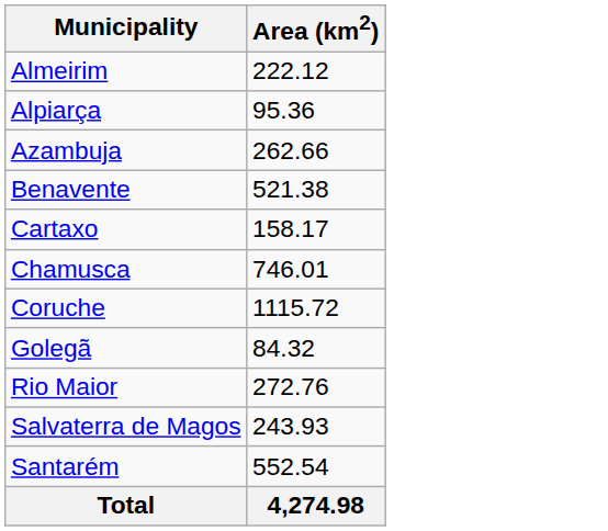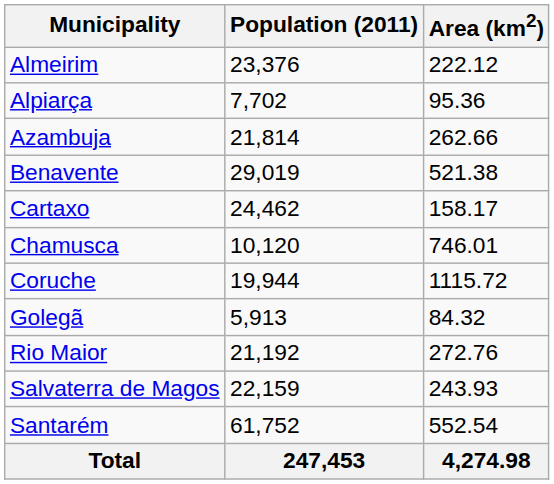 <table class="wikitable sortable">
 <tr>
 <th>Municipality</th>
+<th>Population (2011)</th>
 <th>Area (km<sup>2</sup>)</th>
 </tr>
 <tr>
 <td><a href='#'>Almeirim</a></td>
+<td>23,376</td>
 <td>222.12</td>
 </tr>
 <tr>
 <td><a href='#'>Alpiarça</a></td>
+<td>7,702</td>
 <td>95.36</td>
 </tr>
 <tr>
 <td><a href='#'>Azambuja</a></td>
+<td>21,814</td>
 <td>262.66</td>
 </tr>
 <tr>
 <td><a href='#'>Benavente</a></td>
+<td>29,019</td>
 <td>521.38</td>
 </tr>
 <tr>
 <td><a href='#'>Cartaxo</a></td>
+<td>24,462</td>
 <td>158.17</td>
 </tr>
 <tr>
 <td><a href='#'>Chamusca</a></td>
+<td>10,120</td>
 <td>746.01</td>
 </tr>
 <tr>
 <td><a href='#'>Coruche</a></td>
+<td>19,944</td>
 <td>1115.72</td>
 </tr>
 <tr>
 <td><a href='#'>Golegã</a></td>
+<td>5,913</td>
 <td>84.32</td>
 </tr>
 <tr>
 <td><a href='#'>Rio Maior</a></td>
+<td>21,192</td>
 <td>272.76</td>
 </tr>
 <tr>
 <td><a href='#'>Salvaterra de Magos</a></td>
+<td>22,159</td>
 <td>243.93</td>
 </tr>
 <tr>
 <td><a href='#'>Santarém</a></td>
+<td>61,752</td>
 <td>552.54</td>
 </tr>
 <tr>
 <th>Total</th>
+<th>247,453</th>
 <th>4,274.98</th>
 </tr>
 </table>
